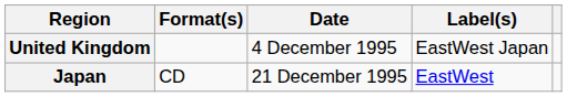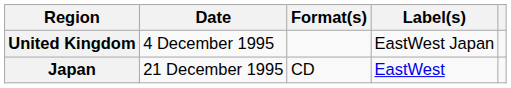 <table class="wikitable plainrowheaders">
 <tr>
 <th scope="col">Region</th>
+<th scope="col">Date</th>
 <th scope="col">Format(s)</th>
-<th scope="col">Date</th>
 <th scope="col">Label(s)</th>
 <th scope="col"></th>
 </tr>
 <tr>
 <th scope="row">United Kingdom</th>
+<td>4 December 1995</td>
 <td></td>
-<td>4 December 1995</td>
 <td>EastWest Japan</td>
 <td></td>
 </tr>
 <tr>
 <th scope="row">Japan</th>
+<td>21 December 1995</td>
 <td>CD</td>
-<td>21 December 1995</td>
 <td><a href='#'>EastWest</a></td>
 <td></td>
 </tr>
 </table>
